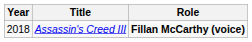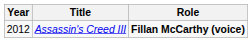 <table class="wikitable">
 <tr>
 <th>Year</th>
 <th>Title</th>
 <th>Role</th>
 </tr>
 <tr>
-<td>2018</td>
+<td>2012</td>
 <td><em><a href='#'>Assassin's Creed III</a></em></td>
 <td><strong>Fillan McCarthy (voice)</strong></td>
 </tr>
 </table>
